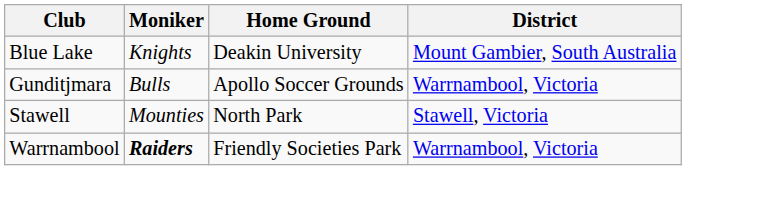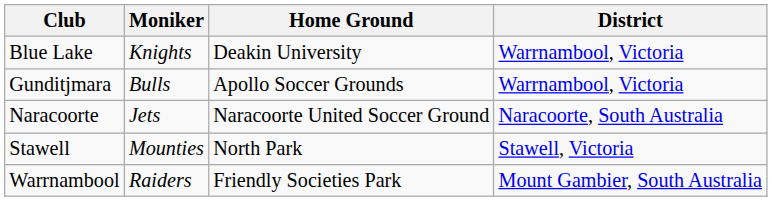 <table class="wikitable">
 <tr>
 <th>Club</th>
 <th>Moniker</th>
 <th>Home Ground</th>
 <th>District</th>
 </tr>
 <tr>
 <td> Blue Lake</td>
 <td><em>Knights</em></td>
 <td>Deakin University</td>
-<td><a href='#'>Mount Gambier</a>, <a href='#'>South Australia</a></td>
+<td><a href='#'>Warrnambool</a>, <a href='#'>Victoria</a></td>
 </tr>
 <tr>
 <td> Gunditjmara</td>
 <td><em>Bulls</em></td>
 <td>Apollo Soccer Grounds</td>
 <td><a href='#'>Warrnambool</a>, <a href='#'>Victoria</a></td>
+</tr>
+<tr>
+<td> Naracoorte</td>
+<td><em>Jets</em></td>
+<td>Naracoorte United Soccer Ground</td>
+<td><a href='#'>Naracoorte</a>, <a href='#'>South Australia</a></td>
 </tr>
 <tr>
 <td> Stawell</td>
 <td><em>Mounties</em></td>
 <td>North Park</td>
 <td><a href='#'>Stawell</a>, <a href='#'>Victoria</a></td>
 </tr>
 <tr>
 <td> Warrnambool</td>
-<td><strong><em>Raiders</em></strong></td>
+<td><em>Raiders</em></td>
 <td>Friendly Societies Park</td>
-<td><a href='#'>Warrnambool</a>, <a href='#'>Victoria</a></td>
+<td><a href='#'>Mount Gambier</a>, <a href='#'>South Australia</a></td>
 </tr>
 </table>
